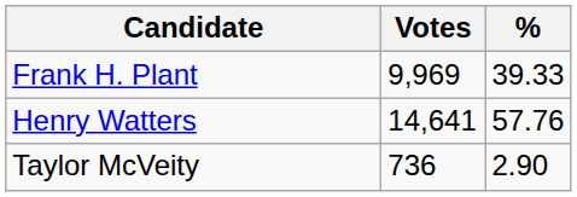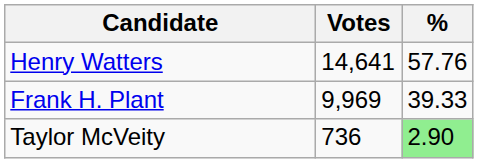 <table class="wikitable">
 <tr>
 <th style="width: 200px">Candidate</th>
 <th style="width: 50px">Votes</th>
 <th style="width: 40px">%</th>
 </tr>
 <tr>
+<td><a href='#'>Henry Watters</a></td>
+<td>14,641</td>
+<td>57.76</td>
+</tr>
+<tr>
 <td><a href='#'>Frank H. Plant</a></td>
 <td>9,969</td>
 <td>39.33</td>
 </tr>
 <tr>
-<td><a href='#'>Henry Watters</a></td>
-<td>14,641</td>
-<td>57.76</td>
-</tr>
-<tr>
 <td>Taylor McVeity</td>
 <td>736</td>
-<td>2.90</td>
+<td style="background: lightgreen;">2.90</td>
 </tr>
 </table>
